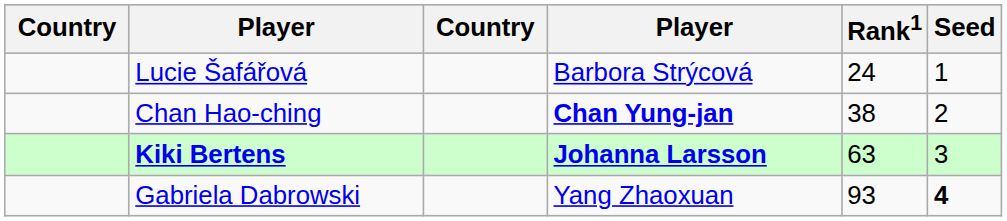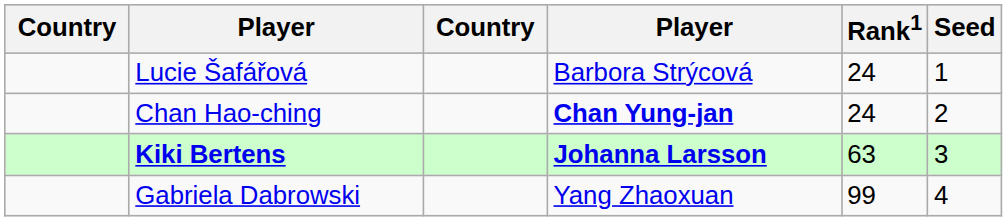 <table class="sortable wikitable">
 <tr>
 <th width="70">Country</th>
 <th width="175">Player</th>
 <th width="70">Country</th>
 <th width="175">Player</th>
 <th>Rank<sup>1</sup></th>
 <th>Seed</th>
 </tr>
 <tr>
 <td></td>
 <td><a href='#'>Lucie Šafářová</a></td>
 <td></td>
 <td><a href='#'>Barbora Strýcová</a></td>
 <td>24</td>
 <td>1</td>
 </tr>
 <tr>
 <td></td>
 <td><a href='#'>Chan Hao-ching</a></td>
 <td></td>
 <td><strong><a href='#'>Chan Yung-jan</a></strong></td>
-<td>38</td>
+<td>24</td>
 <td>2</td>
 </tr>
 <tr style="background:#cfc;">
 <td></td>
 <td><strong><a href='#'>Kiki Bertens</a></strong></td>
 <td></td>
 <td><strong><a href='#'>Johanna Larsson</a></strong></td>
 <td>63</td>
 <td>3</td>
 </tr>
 <tr>
 <td></td>
 <td><a href='#'>Gabriela Dabrowski</a></td>
 <td></td>
 <td><a href='#'>Yang Zhaoxuan</a></td>
-<td>93</td>
-<td><strong>4</strong></td>
+<td>99</td>
+<td>4</td>
 </tr>
 </table>
